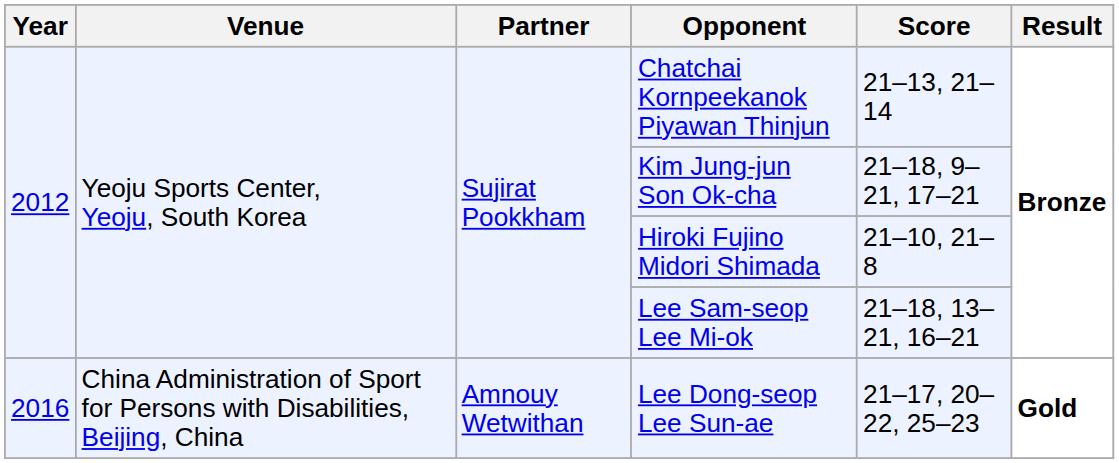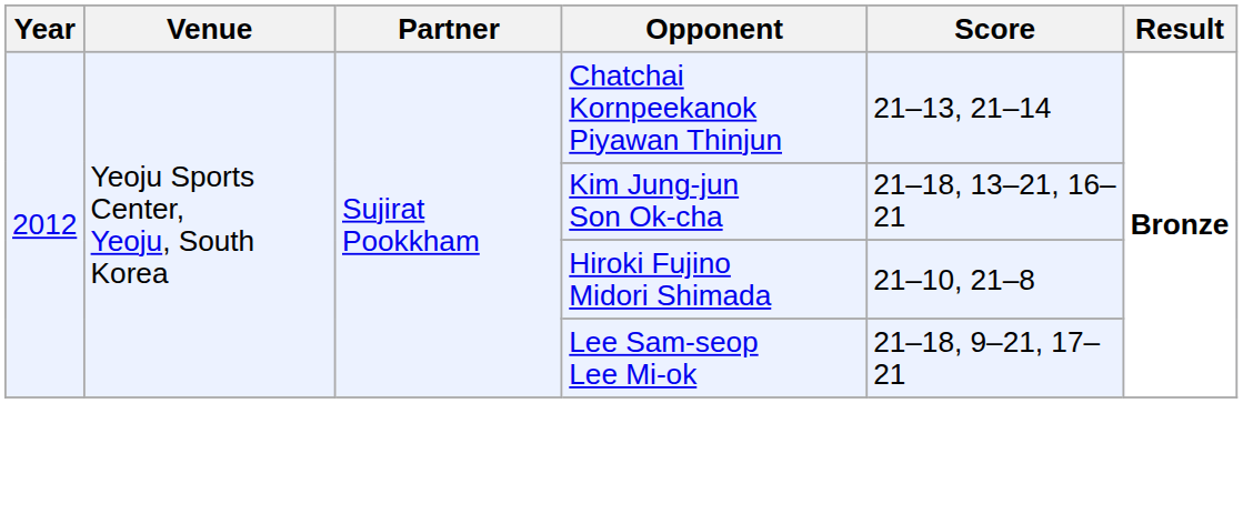 <table class="sortable wikitable" style="font-size: 90%;">
 <tr>
 <th>Year</th>
 <th>Venue</th>
 <th>Partner</th>
 <th>Opponent</th>
 <th>Score</th>
 <th>Result</th>
 </tr>
 <tr style="background:#ECF2FF">
 <td rowspan="4" align="center"><a href='#'>2012</a></td>
 <td rowspan="4" align="left">Yeoju Sports Center,<br><a href='#'>Yeoju</a>, South Korea</td>
 <td rowspan="4" align="left"> <a href='#'>Sujirat Pookkham</a></td>
 <td align="left"> <a href='#'>Chatchai Kornpeekanok</a><br> <a href='#'>Piyawan Thinjun</a></td>
 <td align="left">21–13, 21–14</td>
 <td rowspan="4" style="text-align:left; background:white"> <strong>Bronze</strong></td>
 </tr>
 <tr style="background:#ECF2FF">
 <td align="left"> <a href='#'>Kim Jung-jun</a><br> <a href='#'>Son Ok-cha</a></td>
-<td align="left">21–18, 9–21, 17–21</td>
+<td align="left">21–18, 13–21, 16–21</td>
 </tr>
 <tr style="background:#ECF2FF">
 <td align="left"> <a href='#'>Hiroki Fujino</a><br> <a href='#'>Midori Shimada</a></td>
 <td align="left">21–10, 21–8</td>
 </tr>
 <tr style="background:#ECF2FF">
 <td align="left"> <a href='#'>Lee Sam-seop</a><br> <a href='#'>Lee Mi-ok</a></td>
-<td align="left">21–18, 13–21, 16–21</td>
-</tr>
-<tr style="background:#ECF2FF">
-<td align="center"><a href='#'>2016</a></td>
-<td align="left">China Administration of Sport for Persons with Disabilities,<br><a href='#'>Beijing</a>, China</td>
-<td align="left"> <a href='#'>Amnouy Wetwithan</a></td>
-<td align="left"> <a href='#'>Lee Dong-seop</a><br> <a href='#'>Lee Sun-ae</a></td>
-<td align="left">21–17, 20–22, 25–23</td>
-<td style="text-align:left; background:white"> <strong>Gold</strong></td>
+<td align="left">21–18, 9–21, 17–21</td>
 </tr>
 </table>
